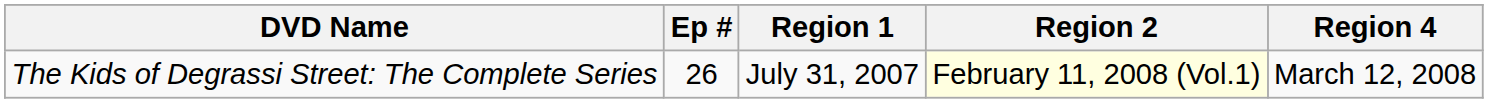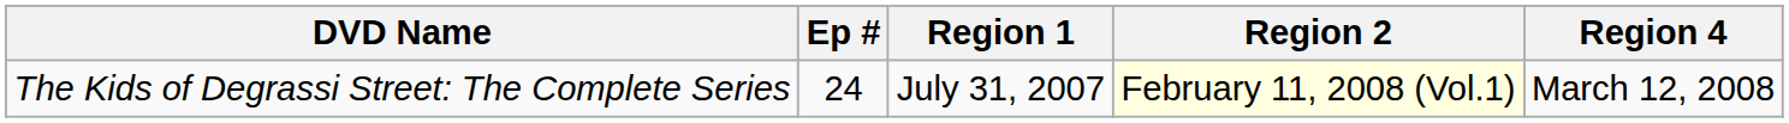 <table class="wikitable">
 <tr>
 <th>DVD Name</th>
 <th>Ep #</th>
 <th>Region 1</th>
 <th>Region 2</th>
 <th>Region 4</th>
 </tr>
 <tr>
 <td><em>The Kids of Degrassi Street: The Complete Series</em></td>
-<td align="center">26</td>
+<td align="center">24</td>
 <td>July 31, 2007</td>
 <td style="background: lightyellow;">February 11, 2008 (Vol.1)</td>
 <td>March 12, 2008</td>
 </tr>
 </table>
